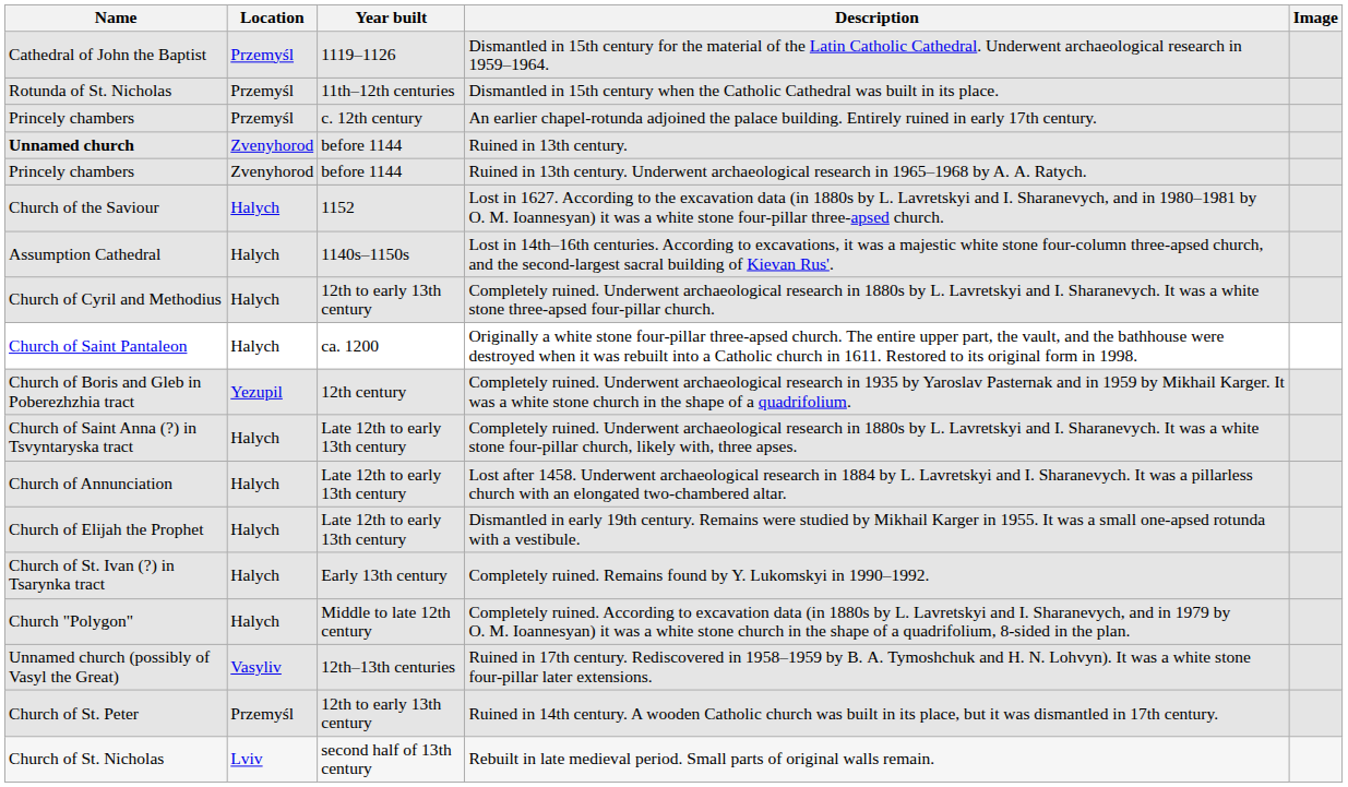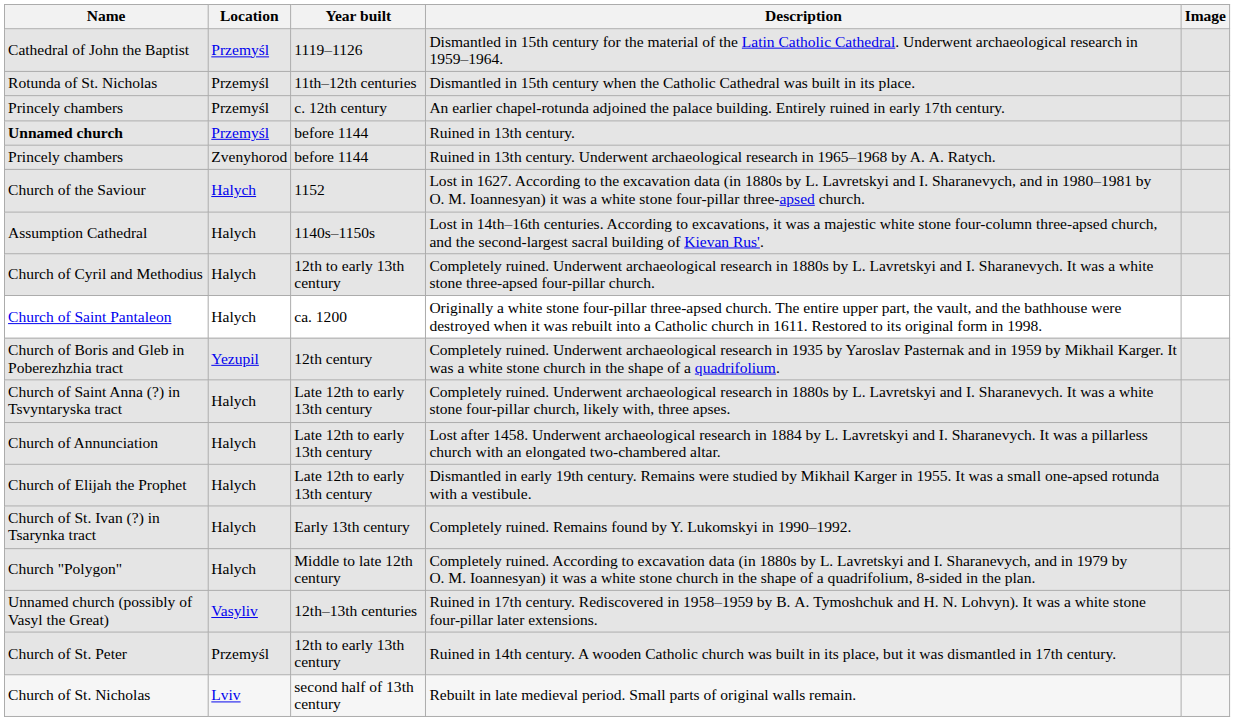 <table class="wikitable sortable" width="100%">
 <tr>
 <th>Name</th>
 <th>Location</th>
 <th>Year built</th>
 <th>Description</th>
 <th>Image</th>
 </tr>
 <tr style="background:#e5e5e5">
 <td>Cathedral of John the Baptist</td>
 <td><a href='#'>Przemyśl</a></td>
 <td>1119–1126</td>
 <td>Dismantled in 15th century for the material of the <a href='#'>Latin Catholic Cathedral</a>. Underwent archaeological research in 1959–1964.</td>
 <td></td>
 </tr>
 <tr style="background:#e5e5e5">
 <td>Rotunda of St. Nicholas</td>
 <td>Przemyśl</td>
 <td>11th–12th centuries</td>
 <td>Dismantled in 15th century when the Catholic Cathedral was built in its place.</td>
 <td></td>
 </tr>
 <tr style="background:#e5e5e5">
 <td>Princely chambers</td>
 <td>Przemyśl</td>
 <td>c. 12th century</td>
 <td>An earlier chapel-rotunda adjoined the palace building. Entirely ruined in early 17th century.</td>
 <td></td>
 </tr>
 <tr style="background:#e5e5e5">
 <td><strong>Unnamed church</strong></td>
-<td><a href='#'>Zvenyhorod</a></td>
+<td><a href='#'>Przemyśl</a></td>
 <td>before 1144</td>
 <td>Ruined in 13th century.</td>
 <td></td>
 </tr>
 <tr style="background:#e5e5e5">
 <td>Princely chambers</td>
 <td>Zvenyhorod</td>
 <td>before 1144</td>
 <td>Ruined in 13th century. Underwent archaeological research in 1965–1968 by A. A. Ratych.</td>
 <td></td>
 </tr>
 <tr style="background:#e5e5e5">
 <td>Church of the Saviour</td>
 <td><a href='#'>Halych</a></td>
 <td>1152</td>
 <td>Lost in 1627. According to the excavation data (in 1880s by L. Lavretskyi and I. Sharanevych, and in 1980–1981 by O. M. Ioannesyan) it was a white stone four-pillar three-<a href='#'>apsed</a> church.</td>
 <td></td>
 </tr>
 <tr style="background:#e5e5e5">
 <td>Assumption Cathedral</td>
 <td>Halych</td>
 <td>1140s–1150s</td>
 <td>Lost in 14th–16th centuries. According to excavations, it was a majestic white stone four-column three-apsed church, and the second-largest sacral building of <a href='#'>Kievan Rus'</a>.</td>
 <td></td>
 </tr>
 <tr style="background:#e5e5e5">
 <td>Church of Cyril and Methodius</td>
 <td>Halych</td>
 <td>12th to early 13th century</td>
 <td>Completely ruined. Underwent archaeological research in 1880s by L. Lavretskyi and I. Sharanevych. It was a white stone three-apsed four-pillar church.</td>
 <td></td>
 </tr>
 <tr style="background:white">
 <td><a href='#'>Church of Saint Pantaleon</a></td>
 <td>Halych</td>
 <td>ca. 1200</td>
 <td>Originally a white stone four-pillar three-apsed church. The entire upper part, the vault, and the bathhouse were destroyed when it was rebuilt into a Catholic church in 1611. Restored to its original form in 1998.</td>
 <td></td>
 </tr>
 <tr style="background:#e5e5e5">
 <td>Church of Boris and Gleb in Poberezhzhia tract</td>
 <td><a href='#'>Yezupil</a></td>
 <td>12th century</td>
 <td>Completely ruined. Underwent archaeological research in 1935 by Yaroslav Pasternak and in 1959 by Mikhail Karger. It was a white stone church in the shape of a <a href='#'>quadrifolium</a>.</td>
 <td></td>
 </tr>
 <tr style="background:#e5e5e5">
 <td>Church of Saint Anna (?) in Tsvyntaryska tract</td>
 <td>Halych</td>
 <td>Late 12th to early 13th century</td>
 <td>Completely ruined. Underwent archaeological research in 1880s by L. Lavretskyi and I. Sharanevych. It was a white stone four-pillar church, likely with, three apses.</td>
 <td></td>
 </tr>
 <tr style="background:#e5e5e5">
 <td>Church of Annunciation</td>
 <td>Halych</td>
 <td>Late 12th to early 13th century</td>
 <td>Lost after 1458. Underwent archaeological research in 1884 by L. Lavretskyi and I. Sharanevych. It was a pillarless church with an elongated two-chambered altar.</td>
 <td></td>
 </tr>
 <tr style="background:#e5e5e5">
 <td>Church of Elijah the Prophet</td>
 <td>Halych</td>
 <td>Late 12th to early 13th century</td>
 <td>Dismantled in early 19th century. Remains were studied by Mikhail Karger in 1955. It was a small one-apsed rotunda with a vestibule.</td>
 <td></td>
 </tr>
 <tr style="background:#e5e5e5">
 <td>Church of St. Ivan (?) in Tsarynka tract</td>
 <td>Halych</td>
 <td>Early 13th century</td>
 <td>Completely ruined. Remains found by Y. Lukomskyi in 1990–1992.</td>
 <td></td>
 </tr>
 <tr style="background:#e5e5e5">
 <td>Church "Polygon"</td>
 <td>Halych</td>
 <td>Middle to late 12th century</td>
 <td>Completely ruined. According to excavation data (in 1880s by L. Lavretskyi and I. Sharanevych, and in 1979 by O. M. Ioannesyan) it was a white stone church in the shape of a quadrifolium, 8-sided in the plan.</td>
 <td></td>
 </tr>
 <tr style="background:#e5e5e5">
 <td>Unnamed church (possibly of Vasyl the Great)</td>
 <td><a href='#'>Vasyliv</a></td>
 <td>12th–13th centuries</td>
 <td>Ruined in 17th century. Rediscovered in 1958–1959 by B. A. Tymoshchuk and H. N. Lohvyn). It was a white stone four-pillar later extensions.</td>
 <td></td>
 </tr>
 <tr style="background:#e5e5e5">
 <td>Church of St. Peter</td>
 <td>Przemyśl</td>
 <td>12th to early 13th century</td>
 <td>Ruined in 14th century. A wooden Catholic church was built in its place, but it was dismantled in 17th century.</td>
 <td></td>
 </tr>
 <tr style="background:#f6f6f6">
 <td>Church of St. Nicholas</td>
 <td><a href='#'>Lviv</a></td>
 <td>second half of 13th century</td>
 <td>Rebuilt in late medieval period. Small parts of original walls remain.</td>
 <td></td>
 </tr>
 </table>
